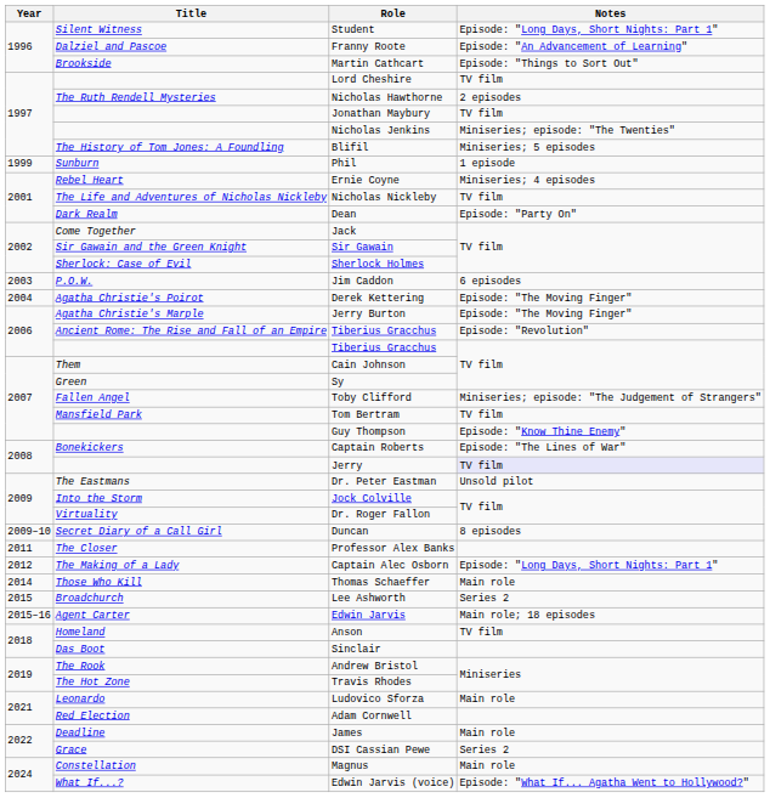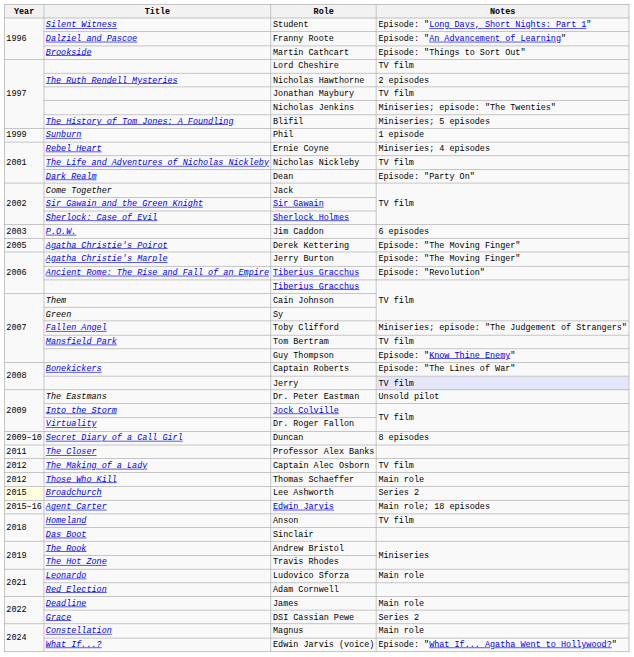 <table class="wikitable sortable">
 <tr>
 <th>Year</th>
 <th>Title</th>
 <th>Role</th>
 <th>Notes</th>
 </tr>
 <tr>
 <td rowspan="3">1996</td>
 <td><em><a href='#'>Silent Witness</a></em></td>
 <td>Student</td>
 <td>Episode: "<a href='#'>Long Days, Short Nights: Part 1</a>"</td>
 </tr>
 <tr>
 <td><em><a href='#'>Dalziel and Pascoe</a></em></td>
 <td>Franny Roote</td>
 <td>Episode: "<a href='#'>An Advancement of Learning</a>"</td>
 </tr>
 <tr>
 <td><em><a href='#'>Brookside</a></em></td>
 <td>Martin Cathcart</td>
 <td>Episode: "Things to Sort Out"</td>
 </tr>
 <tr>
 <td rowspan="5">1997</td>
 <td><em></em></td>
 <td>Lord Cheshire</td>
 <td>TV film</td>
 </tr>
 <tr>
 <td><em><a href='#'>The Ruth Rendell Mysteries</a></em></td>
 <td>Nicholas Hawthorne</td>
 <td>2 episodes</td>
 </tr>
 <tr>
 <td><em></em></td>
 <td>Jonathan Maybury</td>
 <td>TV film</td>
 </tr>
 <tr>
 <td><em></em></td>
 <td>Nicholas Jenkins</td>
 <td>Miniseries; episode: "The Twenties"</td>
 </tr>
 <tr>
 <td><em><a href='#'>The History of Tom Jones: A Foundling</a></em></td>
 <td>Blifil</td>
 <td>Miniseries; 5 episodes</td>
 </tr>
 <tr>
 <td>1999</td>
 <td><em><a href='#'>Sunburn</a></em></td>
 <td>Phil</td>
 <td>1 episode</td>
 </tr>
 <tr>
 <td rowspan="3">2001</td>
 <td><em><a href='#'>Rebel Heart</a></em></td>
 <td>Ernie Coyne</td>
 <td>Miniseries; 4 episodes</td>
 </tr>
 <tr>
 <td><em><a href='#'>The Life and Adventures of Nicholas Nickleby</a></em></td>
 <td>Nicholas Nickleby</td>
 <td>TV film</td>
 </tr>
 <tr>
 <td><em><a href='#'>Dark Realm</a></em></td>
 <td>Dean</td>
 <td>Episode: "Party On"</td>
 </tr>
 <tr>
 <td rowspan="3">2002</td>
 <td><em>Come Together</em></td>
 <td>Jack</td>
 <td rowspan="3">TV film</td>
 </tr>
 <tr>
 <td><em><a href='#'>Sir Gawain and the Green Knight</a></em></td>
 <td><a href='#'>Sir Gawain</a></td>
 </tr>
 <tr>
 <td><em><a href='#'>Sherlock: Case of Evil</a></em></td>
 <td><a href='#'>Sherlock Holmes</a></td>
 </tr>
 <tr>
 <td>2003</td>
 <td><em><a href='#'>P.O.W.</a></em></td>
 <td>Jim Caddon</td>
 <td>6 episodes</td>
 </tr>
 <tr>
-<td>2004</td>
+<td>2005</td>
 <td><em><a href='#'>Agatha Christie's Poirot</a></em></td>
 <td>Derek Kettering</td>
 <td>Episode: "The Moving Finger"</td>
 </tr>
 <tr>
 <td rowspan="3">2006</td>
 <td><em><a href='#'>Agatha Christie's Marple</a></em></td>
 <td>Jerry Burton</td>
 <td>Episode: "The Moving Finger"</td>
 </tr>
 <tr>
 <td><em><a href='#'>Ancient Rome: The Rise and Fall of an Empire</a></em></td>
 <td><a href='#'>Tiberius Gracchus</a></td>
 <td>Episode: "Revolution"</td>
 </tr>
 <tr>
 <td><em></em></td>
 <td><a href='#'>Tiberius Gracchus</a></td>
 <td rowspan="3">TV film</td>
 </tr>
 <tr>
 <td rowspan="5">2007</td>
 <td><em>Them</em></td>
 <td>Cain Johnson</td>
 </tr>
 <tr>
 <td><em>Green</em></td>
 <td>Sy</td>
 </tr>
 <tr>
 <td><em><a href='#'>Fallen Angel</a></em></td>
 <td>Toby Clifford</td>
 <td>Miniseries; episode: "The Judgement of Strangers"</td>
 </tr>
 <tr>
 <td><em><a href='#'>Mansfield Park</a></em></td>
 <td>Tom Bertram</td>
 <td>TV film</td>
 </tr>
 <tr>
 <td><em></em></td>
 <td>Guy Thompson</td>
 <td>Episode: "<a href='#'>Know Thine Enemy</a>"</td>
 </tr>
 <tr>
 <td rowspan="2">2008</td>
 <td><em><a href='#'>Bonekickers</a></em></td>
 <td>Captain Roberts</td>
 <td>Episode: "The Lines of War"</td>
 </tr>
 <tr>
 <td><em></em></td>
 <td>Jerry</td>
 <td style="background: lavender;">TV film</td>
 </tr>
 <tr>
 <td rowspan="3">2009</td>
 <td><em>The Eastmans</em></td>
 <td>Dr. Peter Eastman</td>
 <td>Unsold pilot</td>
 </tr>
 <tr>
 <td><em><a href='#'>Into the Storm</a></em></td>
 <td><a href='#'>Jock Colville</a></td>
 <td rowspan="2">TV film</td>
 </tr>
 <tr>
 <td><em><a href='#'>Virtuality</a></em></td>
 <td>Dr. Roger Fallon</td>
 </tr>
 <tr>
 <td>2009–10</td>
 <td><em><a href='#'>Secret Diary of a Call Girl</a></em></td>
 <td>Duncan</td>
 <td>8 episodes</td>
 </tr>
 <tr>
 <td>2011</td>
 <td><em><a href='#'>The Closer</a></em></td>
 <td>Professor Alex Banks</td>
 <td></td>
 </tr>
 <tr>
 <td>2012</td>
 <td><em><a href='#'>The Making of a Lady</a></em></td>
 <td>Captain Alec Osborn</td>
-<td>Episode: "<a href='#'>Long Days, Short Nights: Part 1</a>"</td>
+<td>TV film</td>
 </tr>
 <tr>
-<td>2014</td>
+<td>2012</td>
 <td><em><a href='#'>Those Who Kill</a></em></td>
 <td>Thomas Schaeffer</td>
 <td>Main role</td>
 </tr>
 <tr>
-<td>2015</td>
+<td style="background: lightyellow;">2015</td>
 <td><em><a href='#'>Broadchurch</a></em></td>
 <td>Lee Ashworth</td>
 <td>Series 2</td>
 </tr>
 <tr>
 <td>2015–16</td>
 <td><em><a href='#'>Agent Carter</a></em></td>
 <td><a href='#'>Edwin Jarvis</a></td>
 <td>Main role; 18 episodes</td>
 </tr>
 <tr>
 <td rowspan="2">2018</td>
 <td><em><a href='#'>Homeland</a></em></td>
 <td>Anson</td>
 <td>TV film</td>
 </tr>
 <tr>
 <td><em><a href='#'>Das Boot</a></em></td>
 <td>Sinclair</td>
 <td></td>
 </tr>
 <tr>
 <td rowspan="2">2019</td>
 <td><em><a href='#'>The Rook</a></em></td>
 <td>Andrew Bristol</td>
 <td rowspan="2">Miniseries</td>
 </tr>
 <tr>
 <td><em><a href='#'>The Hot Zone</a></em></td>
 <td>Travis Rhodes</td>
 </tr>
 <tr>
 <td rowspan="2">2021</td>
 <td><em><a href='#'>Leonardo</a></em></td>
 <td>Ludovico Sforza</td>
 <td>Main role</td>
 </tr>
 <tr>
 <td><em><a href='#'>Red Election</a></em></td>
 <td>Adam Cornwell</td>
 <td></td>
 </tr>
 <tr>
 <td rowspan="2">2022</td>
 <td><em><a href='#'>Deadline</a></em></td>
 <td>James</td>
 <td>Main role</td>
 </tr>
 <tr>
 <td><em><a href='#'>Grace</a></em></td>
 <td>DSI Cassian Pewe</td>
 <td>Series 2</td>
 </tr>
 <tr>
 <td rowspan="2">2024</td>
 <td><em><a href='#'>Constellation</a></em></td>
 <td>Magnus</td>
 <td>Main role</td>
 </tr>
 <tr>
 <td><em><a href='#'>What If...?</a></em></td>
 <td>Edwin Jarvis (voice)</td>
 <td>Episode: "<a href='#'>What If... Agatha Went to Hollywood?</a>"</td>
 </tr>
 </table>
